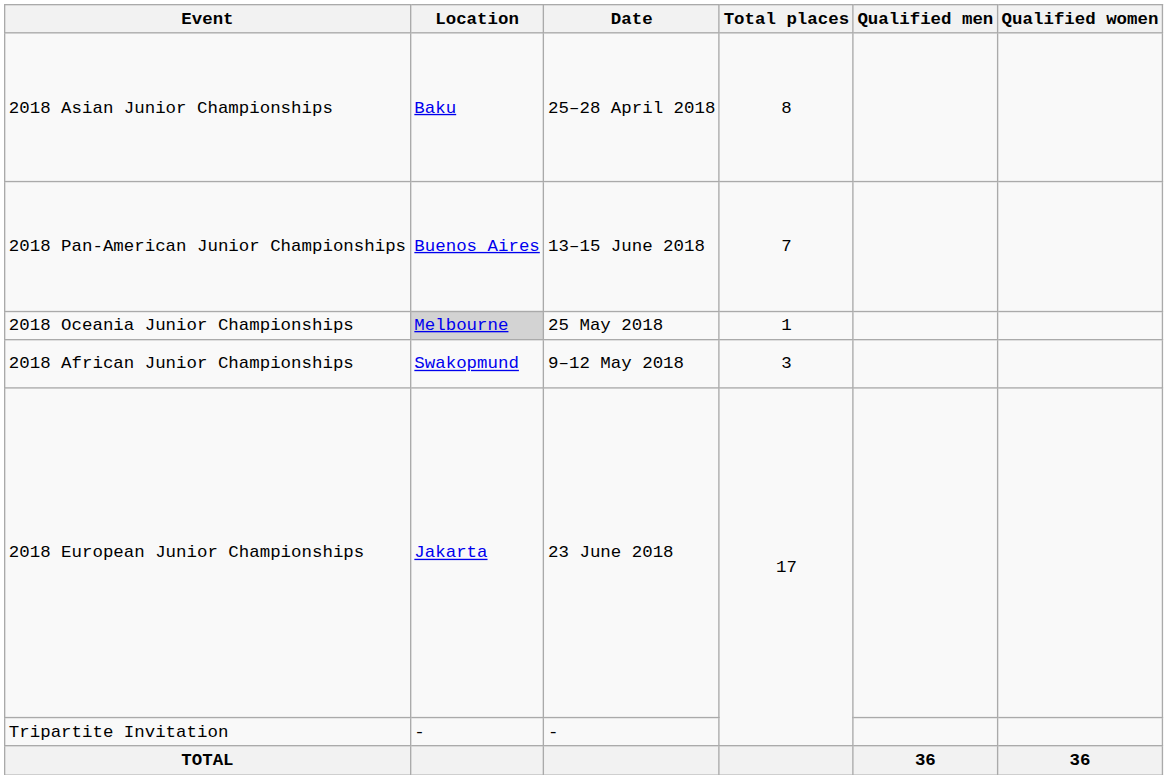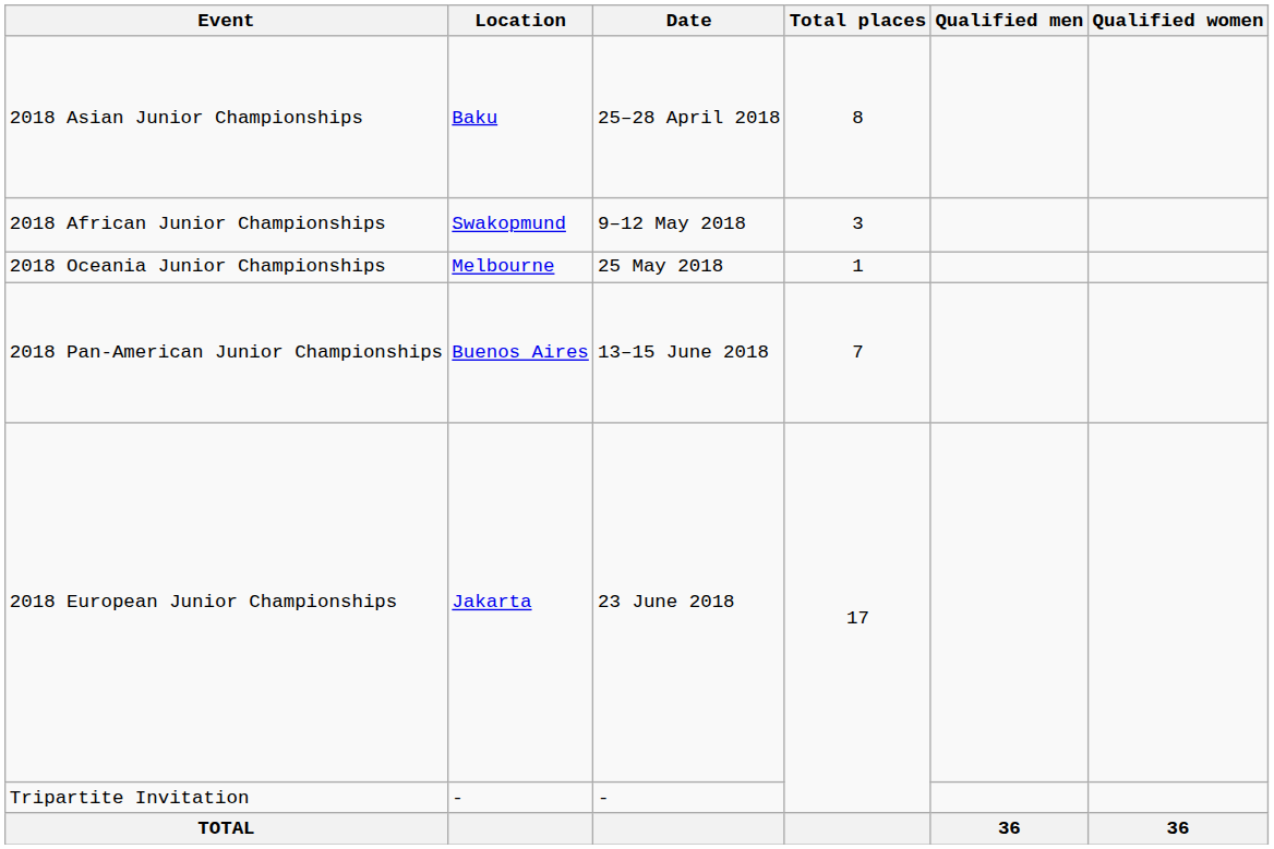 <table class="wikitable">
 <tr>
 <th>Event</th>
 <th>Location</th>
 <th>Date</th>
 <th>Total places</th>
 <th>Qualified men</th>
 <th>Qualified women</th>
 </tr>
 <tr>
 <td>2018 Asian Junior Championships</td>
 <td> <a href='#'>Baku</a></td>
 <td>25–28 April 2018</td>
 <td align="center">8</td>
 <td><br><br><br><br><br><br><br></td>
 <td><br><br><br><br><br><br><br></td>
 </tr>
 <tr>
+<td>2018 African Junior Championships</td>
+<td> <a href='#'>Swakopmund</a></td>
+<td>9–12 May 2018</td>
+<td align="center">3</td>
+<td><br></td>
+<td><br><br></td>
+</tr>
+<tr>
+<td>2018 Oceania Junior Championships</td>
+<td> <a href='#'>Melbourne</a></td>
+<td>25 May 2018</td>
+<td align="center">1</td>
+<td></td>
+<td></td>
+</tr>
+<tr>
 <td>2018 Pan-American Junior Championships</td>
 <td> <a href='#'>Buenos Aires</a></td>
 <td>13–15 June 2018</td>
 <td align=center>7</td>
 <td><br><br><br><br><br><br></td>
 <td><br><br><br><br><br><br></td>
-</tr>
-<tr>
-<td>2018 Oceania Junior Championships</td>
-<td style="background: lightgrey;"> <a href='#'>Melbourne</a></td>
-<td>25 May 2018</td>
-<td align="center">1</td>
-<td></td>
-<td></td>
-</tr>
-<tr>
-<td>2018 African Junior Championships</td>
-<td> <a href='#'>Swakopmund</a></td>
-<td>9–12 May 2018</td>
-<td align="center">3</td>
-<td><br></td>
-<td><br><br></td>
 </tr>
 <tr>
 <td>2018 European Junior Championships</td>
 <td> <a href='#'>Jakarta</a></td>
 <td>23 June 2018</td>
 <td align="center" rowspan=2>17</td>
 <td valign=top><br><br><br><br><br><br><br><br><br><br><br><br><br><br><br><br></td>
 <td><br><br><br><br><br><br><br><br><br><br><br><br><br><br><br><br></td>
 </tr>
 <tr>
 <td>Tripartite Invitation</td>
 <td>-</td>
 <td>-</td>
 <td></td>
 <td></td>
 </tr>
 <tr>
 <th>TOTAL</th>
 <th></th>
 <th></th>
 <th></th>
 <th>36</th>
 <th>36</th>
 </tr>
 </table>
